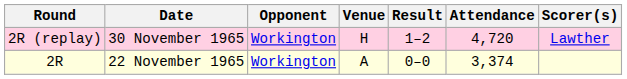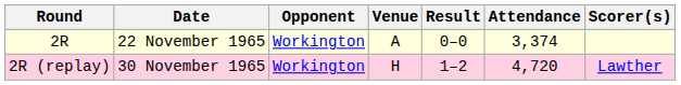 <table class="wikitable sortable" style="text-align:center;">
 <tr>
 <th>Round</th>
 <th>Date</th>
 <th>Opponent</th>
 <th>Venue</th>
 <th>Result</th>
 <th>Attendance</th>
 <th>Scorer(s)</th>
 </tr>
+<tr style="background:#ffd;">
+<td>2R</td>
+<td>22 November 1965</td>
+<td><a href='#'>Workington</a></td>
+<td>A</td>
+<td>0–0</td>
+<td>3,374</td>
+<td></td>
+</tr>
 <tr style="background:#ffd0e3;">
 <td>2R (replay)</td>
 <td>30 November 1965</td>
 <td><a href='#'>Workington</a></td>
 <td>H</td>
 <td>1–2</td>
 <td>4,720</td>
 <td><a href='#'>Lawther</a></td>
 </tr>
-<tr style="background:#ffd;">
-<td>2R</td>
-<td>22 November 1965</td>
-<td><a href='#'>Workington</a></td>
-<td>A</td>
-<td>0–0</td>
-<td>3,374</td>
-<td></td>
-</tr>
 </table>
